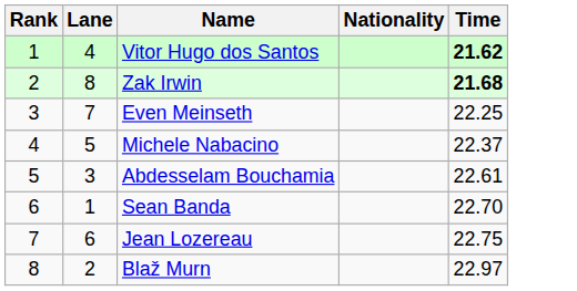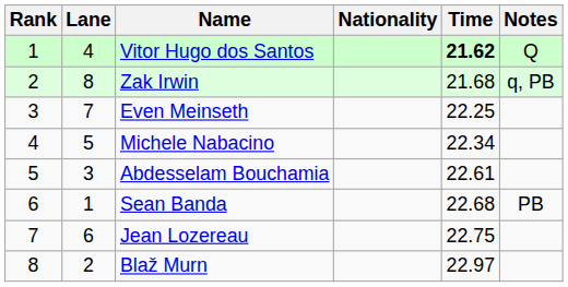 <table class="wikitable sortable" style="text-align:center">
 <tr>
 <th>Rank</th>
 <th>Lane</th>
 <th>Name</th>
 <th>Nationality</th>
 <th>Time</th>
+<th>Notes</th>
 </tr>
 <tr bgcolor=ccffcc>
 <td>1</td>
 <td>4</td>
 <td align=left><a href='#'>Vitor Hugo dos Santos</a></td>
 <td align=left></td>
 <td><strong>21.62</strong></td>
+<td>Q</td>
 </tr>
 <tr bgcolor=ddffdd>
 <td>2</td>
 <td>8</td>
 <td align=left><a href='#'>Zak Irwin</a></td>
 <td align=left></td>
-<td><strong>21.68</strong></td>
+<td>21.68</td>
+<td>q, PB</td>
 </tr>
 <tr>
 <td>3</td>
 <td>7</td>
 <td align=left><a href='#'>Even Meinseth</a></td>
 <td align=left></td>
 <td>22.25</td>
+<td></td>
 </tr>
 <tr>
 <td>4</td>
 <td>5</td>
 <td align=left><a href='#'>Michele Nabacino</a></td>
 <td align=left></td>
-<td>22.37</td>
+<td>22.34</td>
+<td></td>
 </tr>
 <tr>
 <td>5</td>
 <td>3</td>
 <td align=left><a href='#'>Abdesselam Bouchamia</a></td>
 <td align=left></td>
 <td>22.61</td>
+<td></td>
 </tr>
 <tr>
 <td>6</td>
 <td>1</td>
 <td align=left><a href='#'>Sean Banda</a></td>
 <td align=left></td>
-<td>22.70</td>
+<td>22.68</td>
+<td>PB</td>
 </tr>
 <tr>
 <td>7</td>
 <td>6</td>
 <td align=left><a href='#'>Jean Lozereau</a></td>
 <td align=left></td>
 <td>22.75</td>
+<td></td>
 </tr>
 <tr>
 <td>8</td>
 <td>2</td>
 <td align=left><a href='#'>Blaž Murn</a></td>
 <td align=left></td>
 <td>22.97</td>
+<td></td>
 </tr>
 </table>
